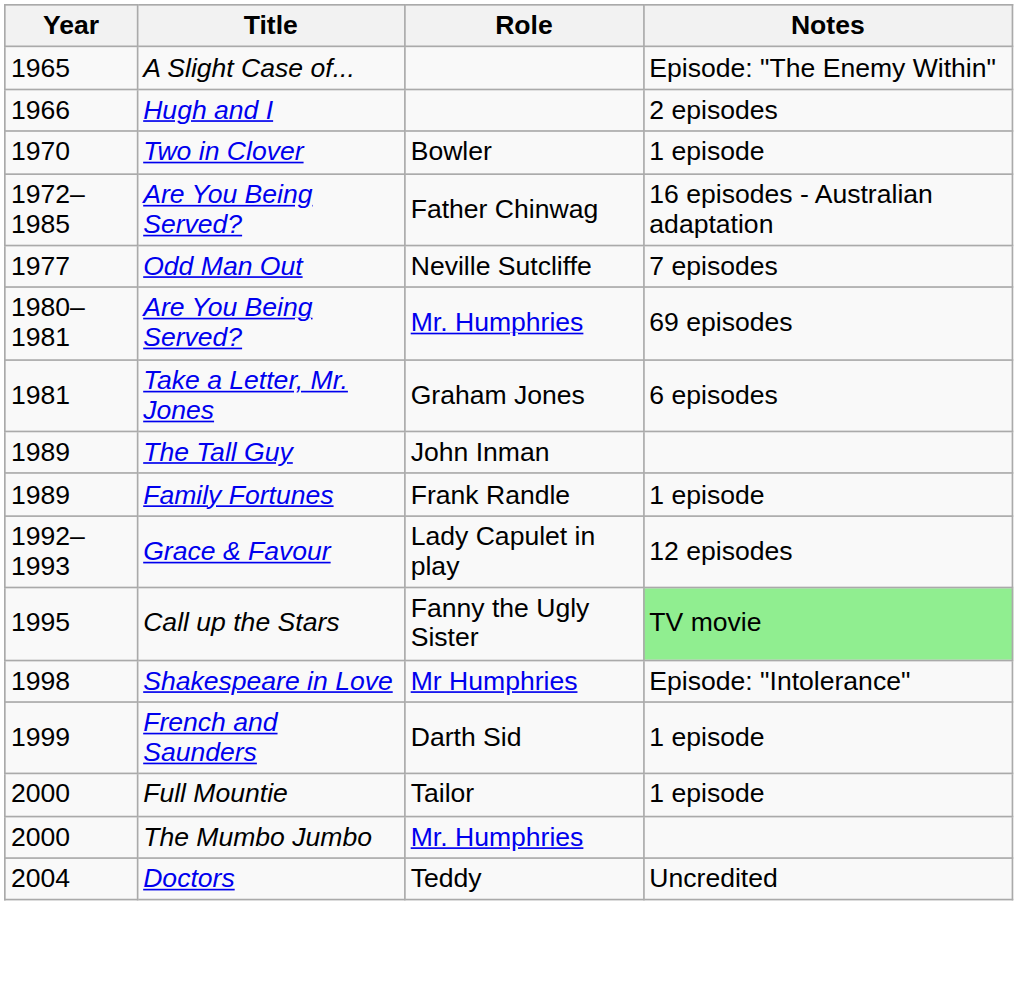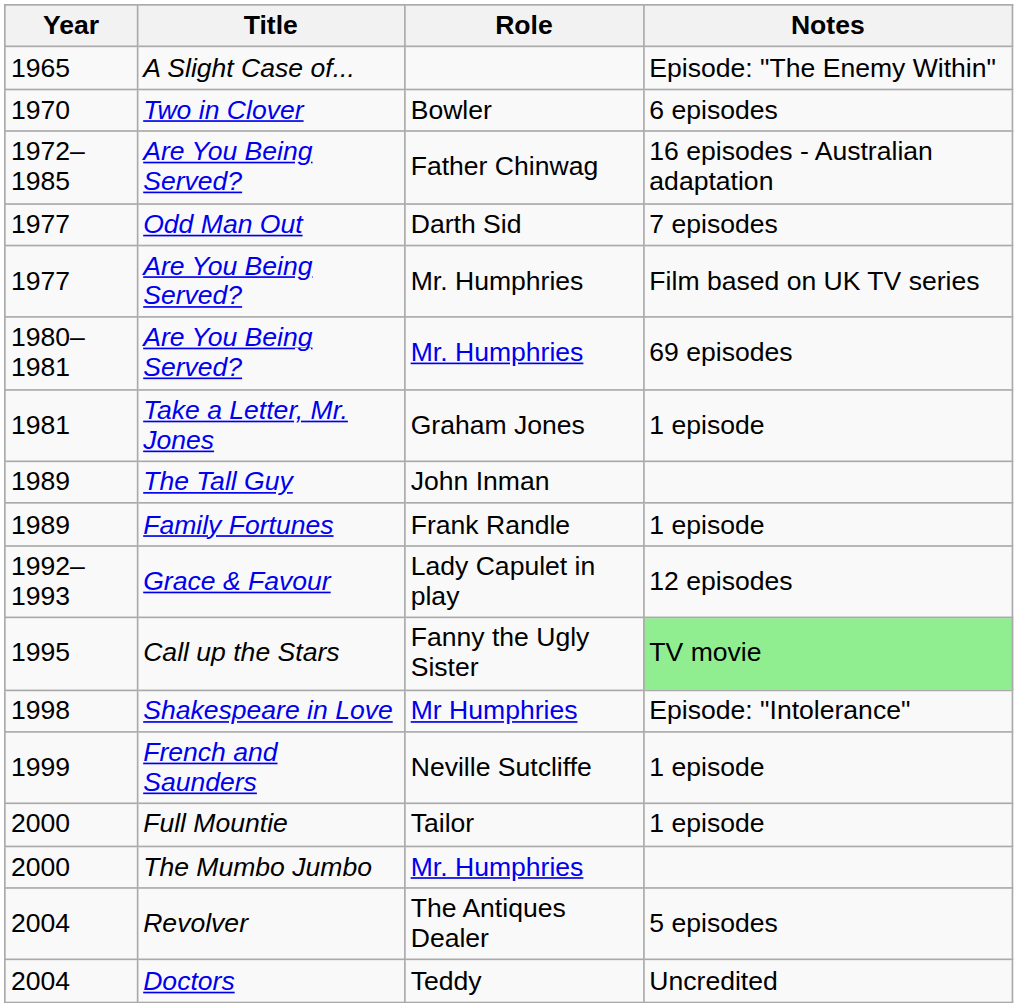 <table class="wikitable">
 <tr>
 <th>Year</th>
 <th>Title</th>
 <th>Role</th>
 <th>Notes</th>
 </tr>
 <tr>
 <td>1965</td>
 <td><em>A Slight Case of...</em></td>
 <td></td>
 <td>Episode: "The Enemy Within"</td>
 </tr>
 <tr>
-<td>1966</td>
-<td><em><a href='#'>Hugh and I</a></em></td>
-<td></td>
-<td>2 episodes</td>
-</tr>
-<tr>
 <td>1970</td>
 <td><em><a href='#'>Two in Clover</a></em></td>
 <td>Bowler</td>
-<td>1 episode</td>
+<td>6 episodes</td>
 </tr>
 <tr>
 <td>1972–1985</td>
 <td><em><a href='#'>Are You Being Served?</a></em></td>
 <td>Father Chinwag</td>
 <td>16 episodes - Australian adaptation</td>
 </tr>
 <tr>
 <td>1977</td>
 <td><em><a href='#'>Odd Man Out</a></em></td>
-<td>Neville Sutcliffe</td>
+<td>Darth Sid</td>
 <td>7 episodes</td>
+</tr>
+<tr>
+<td>1977</td>
+<td><em><a href='#'>Are You Being Served?</a></em></td>
+<td>Mr. Humphries</td>
+<td>Film based on UK TV series</td>
 </tr>
 <tr>
 <td>1980–1981</td>
 <td><em><a href='#'>Are You Being Served?</a></em></td>
 <td><a href='#'>Mr. Humphries</a></td>
 <td>69 episodes</td>
 </tr>
 <tr>
 <td>1981</td>
 <td><em><a href='#'>Take a Letter, Mr. Jones</a></em></td>
 <td>Graham Jones</td>
-<td>6 episodes</td>
+<td>1 episode</td>
 </tr>
 <tr>
 <td>1989</td>
 <td><em><a href='#'>The Tall Guy</a></em></td>
 <td>John Inman</td>
 <td></td>
 </tr>
 <tr>
 <td>1989</td>
 <td><em><a href='#'>Family Fortunes</a></em></td>
 <td>Frank Randle</td>
 <td>1 episode</td>
 </tr>
 <tr>
 <td>1992–1993</td>
 <td><em><a href='#'>Grace & Favour</a></em></td>
 <td>Lady Capulet in play</td>
 <td>12 episodes</td>
 </tr>
 <tr>
 <td>1995</td>
 <td><em>Call up the Stars</em></td>
 <td>Fanny the Ugly Sister</td>
 <td style="background: lightgreen;">TV movie</td>
 </tr>
 <tr>
 <td>1998</td>
 <td><em><a href='#'>Shakespeare in Love</a></em></td>
 <td><a href='#'>Mr Humphries</a></td>
 <td>Episode: "Intolerance"</td>
 </tr>
 <tr>
 <td>1999</td>
 <td><em><a href='#'>French and Saunders</a></em></td>
-<td>Darth Sid</td>
+<td>Neville Sutcliffe</td>
 <td>1 episode</td>
 </tr>
 <tr>
 <td>2000</td>
 <td><em>Full Mountie</em></td>
 <td>Tailor</td>
 <td>1 episode</td>
 </tr>
 <tr>
 <td>2000</td>
 <td><em>The Mumbo Jumbo</em></td>
 <td><a href='#'>Mr. Humphries</a></td>
 <td></td>
 </tr>
 <tr>
 <td>2004</td>
+<td><em>Revolver</em></td>
+<td>The Antiques Dealer</td>
+<td>5 episodes</td>
+</tr>
+<tr>
+<td>2004</td>
 <td><em><a href='#'>Doctors</a></em></td>
 <td>Teddy</td>
 <td>Uncredited</td>
 </tr>
 </table>
